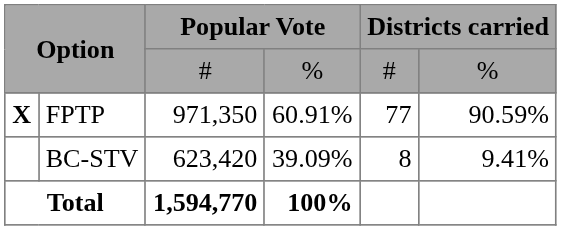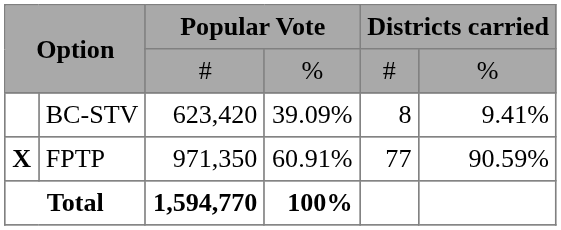 <table border="1" cellpadding="4" cellspacing="0" style="border-collapse: collapse">
 <tr bgcolor="darkgray" align=center>
 <th rowspan="2" colspan=2>Option</th>
 <th colspan="2" align="center">Popular Vote</th>
 <th colspan="2" align="center">Districts carried</th>
 </tr>
 <tr bgcolor="darkgray">
 <td align="center">#</td>
 <td align="center">%</td>
 <td align="center">#</td>
 <td align="center">%</td>
 </tr>
 <tr>
+<td></td>
+<td>BC-STV</td>
+<td align="right">623,420</td>
+<td align="right">39.09%</td>
+<td align="right">8</td>
+<td align="right">9.41%</td>
+</tr>
+<tr>
 <th>X</th>
 <td>FPTP</td>
 <td align="right">971,350</td>
 <td align="right">60.91%</td>
 <td align="right">77</td>
 <td align="right">90.59%</td>
-</tr>
-<tr>
-<td></td>
-<td>BC-STV</td>
-<td align="right">623,420</td>
-<td align="right">39.09%</td>
-<td align="right">8</td>
-<td align="right">9.41%</td>
 </tr>
 <tr>
 <th colspan=2>Total</th>
 <th align="right">1,594,770</th>
 <th align="right">100%</th>
 <th align="right"></th>
 <th align="right"></th>
 </tr>
 </table>
